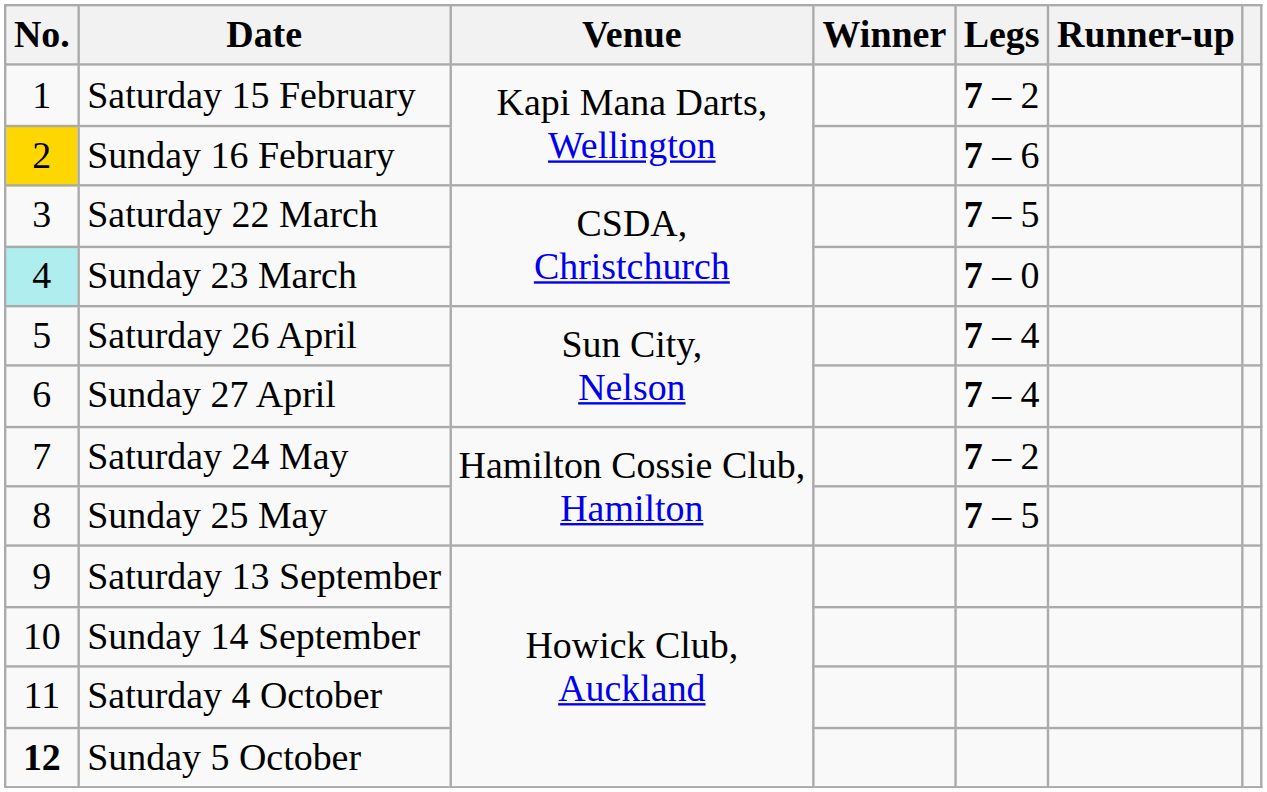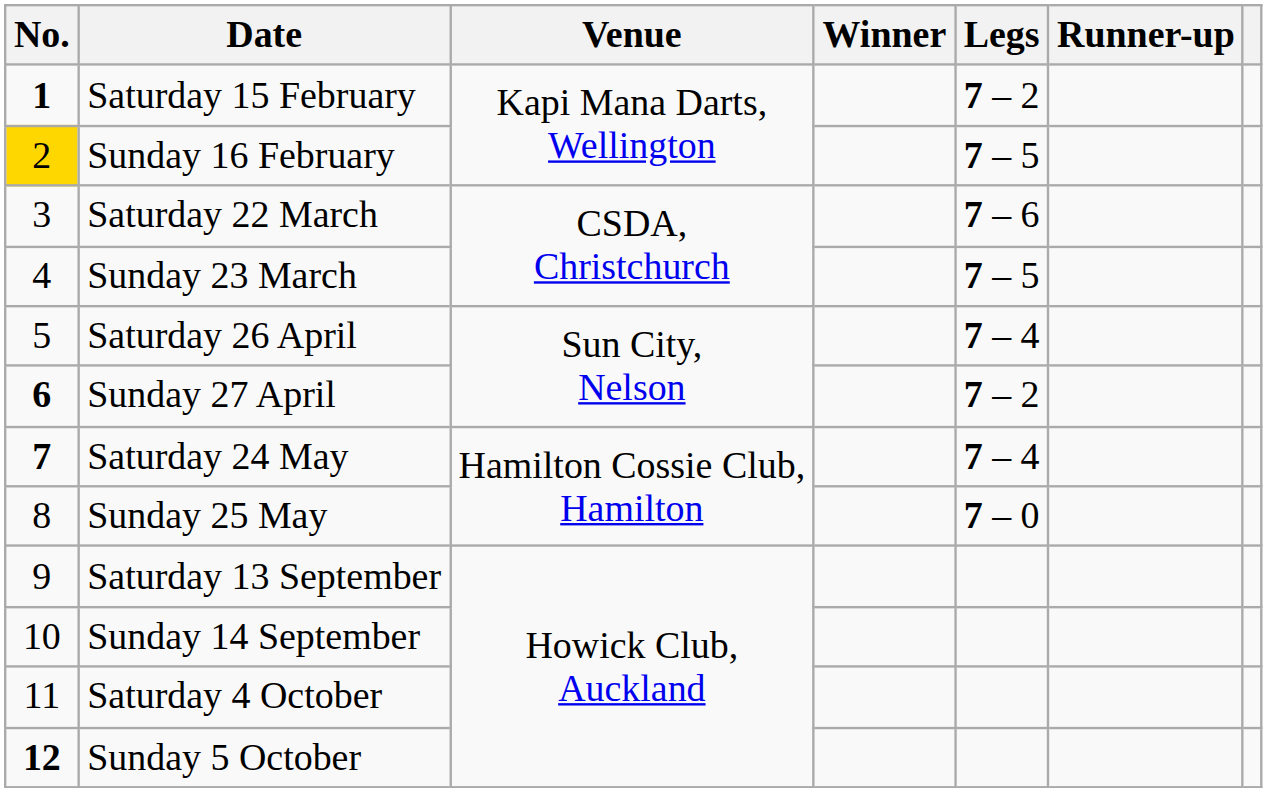 <table class="wikitable">
 <tr>
 <th>No.</th>
 <th>Date</th>
 <th>Venue</th>
 <th>Winner</th>
 <th>Legs</th>
 <th>Runner-up</th>
 <th></th>
 </tr>
 <tr>
-<td align=center>1</td>
+<td align=center><strong>1</strong></td>
 <td align=left>Saturday 15 February</td>
 <td align="center" rowspan="2">Kapi Mana Darts,<br> <a href='#'>Wellington</a></td>
 <td align="right"></td>
 <td align="center"><strong>7</strong> – 2</td>
 <td></td>
 <td align="center"></td>
 </tr>
 <tr>
 <td align=center style="background: gold;">2</td>
 <td align=left>Sunday 16 February</td>
 <td align="right"></td>
-<td align="center"><strong>7</strong> – 6</td>
+<td align="center"><strong>7</strong> – 5</td>
 <td></td>
 <td align="center"></td>
 </tr>
 <tr>
 <td align=center>3</td>
 <td align=left>Saturday 22 March</td>
 <td align="center" rowspan="2">CSDA,<br> <a href='#'>Christchurch</a></td>
 <td align="right"></td>
-<td align="center"><strong>7</strong> – 5</td>
+<td align="center"><strong>7</strong> – 6</td>
 <td></td>
 <td align="center"></td>
 </tr>
 <tr>
-<td align=center style="background: paleturquoise;">4</td>
+<td align=center>4</td>
 <td align=left>Sunday 23 March</td>
 <td align="right"></td>
-<td align="center"><strong>7</strong> – 0</td>
+<td align="center"><strong>7</strong> – 5</td>
 <td></td>
 <td align="center"></td>
 </tr>
 <tr>
 <td align=center>5</td>
 <td align=left>Saturday 26 April</td>
 <td align="center" rowspan="2">Sun City,<br> <a href='#'>Nelson</a></td>
 <td align="right"></td>
 <td align="center"><strong>7</strong> – 4</td>
 <td></td>
 <td align="center"></td>
 </tr>
 <tr>
-<td align=center>6</td>
+<td align=center><strong>6</strong></td>
 <td align=left>Sunday 27 April</td>
 <td align="right"></td>
-<td align="center"><strong>7</strong> – 4</td>
+<td align="center"><strong>7</strong> – 2</td>
 <td></td>
 <td align="center"></td>
 </tr>
 <tr>
-<td align=center>7</td>
+<td align=center><strong>7</strong></td>
 <td align=left>Saturday 24 May</td>
 <td align="center" rowspan="2">Hamilton Cossie Club,<br> <a href='#'>Hamilton</a></td>
 <td align="right"></td>
-<td align="center"><strong>7</strong> – 2</td>
+<td align="center"><strong>7</strong> – 4</td>
 <td></td>
 <td align="center"></td>
 </tr>
 <tr>
 <td align=center>8</td>
 <td align=left>Sunday 25 May</td>
 <td align="right"></td>
-<td align="center"><strong>7</strong> – 5</td>
+<td align="center"><strong>7</strong> – 0</td>
 <td></td>
 <td align="center"></td>
 </tr>
 <tr>
 <td align=center>9</td>
 <td align=left>Saturday 13 September</td>
 <td align="center" rowspan="4">Howick Club,<br> <a href='#'>Auckland</a></td>
 <td align="right"></td>
 <td align="center"></td>
 <td></td>
 <td align="center"></td>
 </tr>
 <tr>
 <td align=center>10</td>
 <td align=left>Sunday 14 September</td>
 <td align="right"></td>
 <td align="center"></td>
 <td></td>
 <td align="center"></td>
 </tr>
 <tr>
 <td align=center>11</td>
 <td align=left>Saturday 4 October</td>
 <td align="right"></td>
 <td align="center"></td>
 <td></td>
 <td align="center"></td>
 </tr>
 <tr>
 <td align=center><strong>12</strong></td>
 <td align=left>Sunday 5 October</td>
 <td align="right"></td>
 <td align="center"></td>
 <td></td>
 <td align="center"></td>
 </tr>
 </table>
